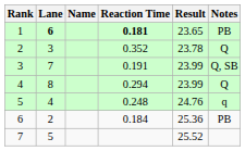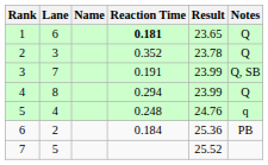 <table class="wikitable" style="text-align:center">
 <tr>
 <th>Rank</th>
 <th>Lane</th>
 <th>Name</th>
 <th>Reaction Time</th>
 <th>Result</th>
 <th>Notes</th>
 </tr>
 <tr bgcolor=ccffcc>
 <td>1</td>
-<td><strong>6</strong></td>
+<td>6</td>
 <td align="left"></td>
 <td><strong>0.181</strong></td>
 <td>23.65</td>
-<td>PB</td>
+<td>Q</td>
 </tr>
 <tr bgcolor=ccffcc>
 <td>2</td>
 <td>3</td>
 <td align="left"></td>
 <td>0.352</td>
 <td>23.78</td>
 <td>Q</td>
 </tr>
 <tr bgcolor=ccffcc>
 <td>3</td>
 <td>7</td>
 <td align="left"></td>
 <td>0.191</td>
 <td>23.99</td>
 <td>Q, SB</td>
 </tr>
 <tr bgcolor=ccffcc>
 <td>4</td>
 <td>8</td>
 <td align="left"></td>
 <td>0.294</td>
 <td>23.99</td>
 <td>Q</td>
 </tr>
 <tr bgcolor=ccffcc>
 <td>5</td>
 <td>4</td>
 <td align="left"></td>
 <td>0.248</td>
 <td>24.76</td>
 <td>q</td>
 </tr>
 <tr>
 <td>6</td>
 <td>2</td>
 <td align="left"></td>
 <td>0.184</td>
 <td>25.36</td>
 <td>PB</td>
 </tr>
 <tr>
 <td>7</td>
 <td>5</td>
 <td align="left"></td>
 <td></td>
 <td>25.52</td>
 <td></td>
 </tr>
 </table>
